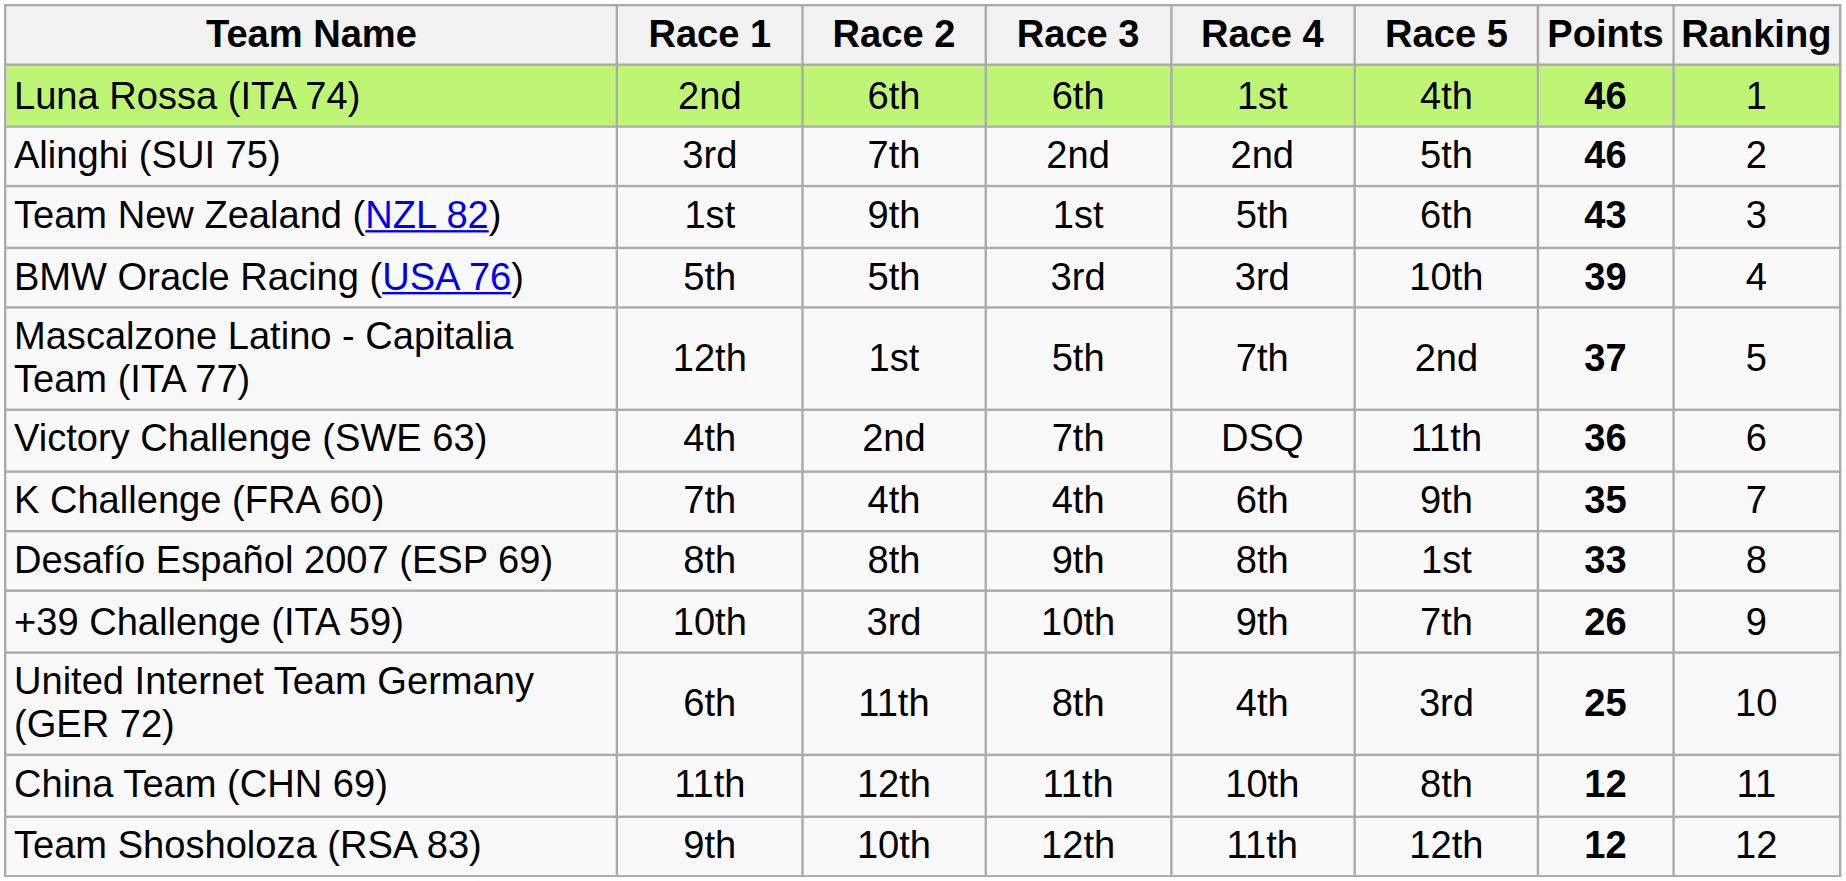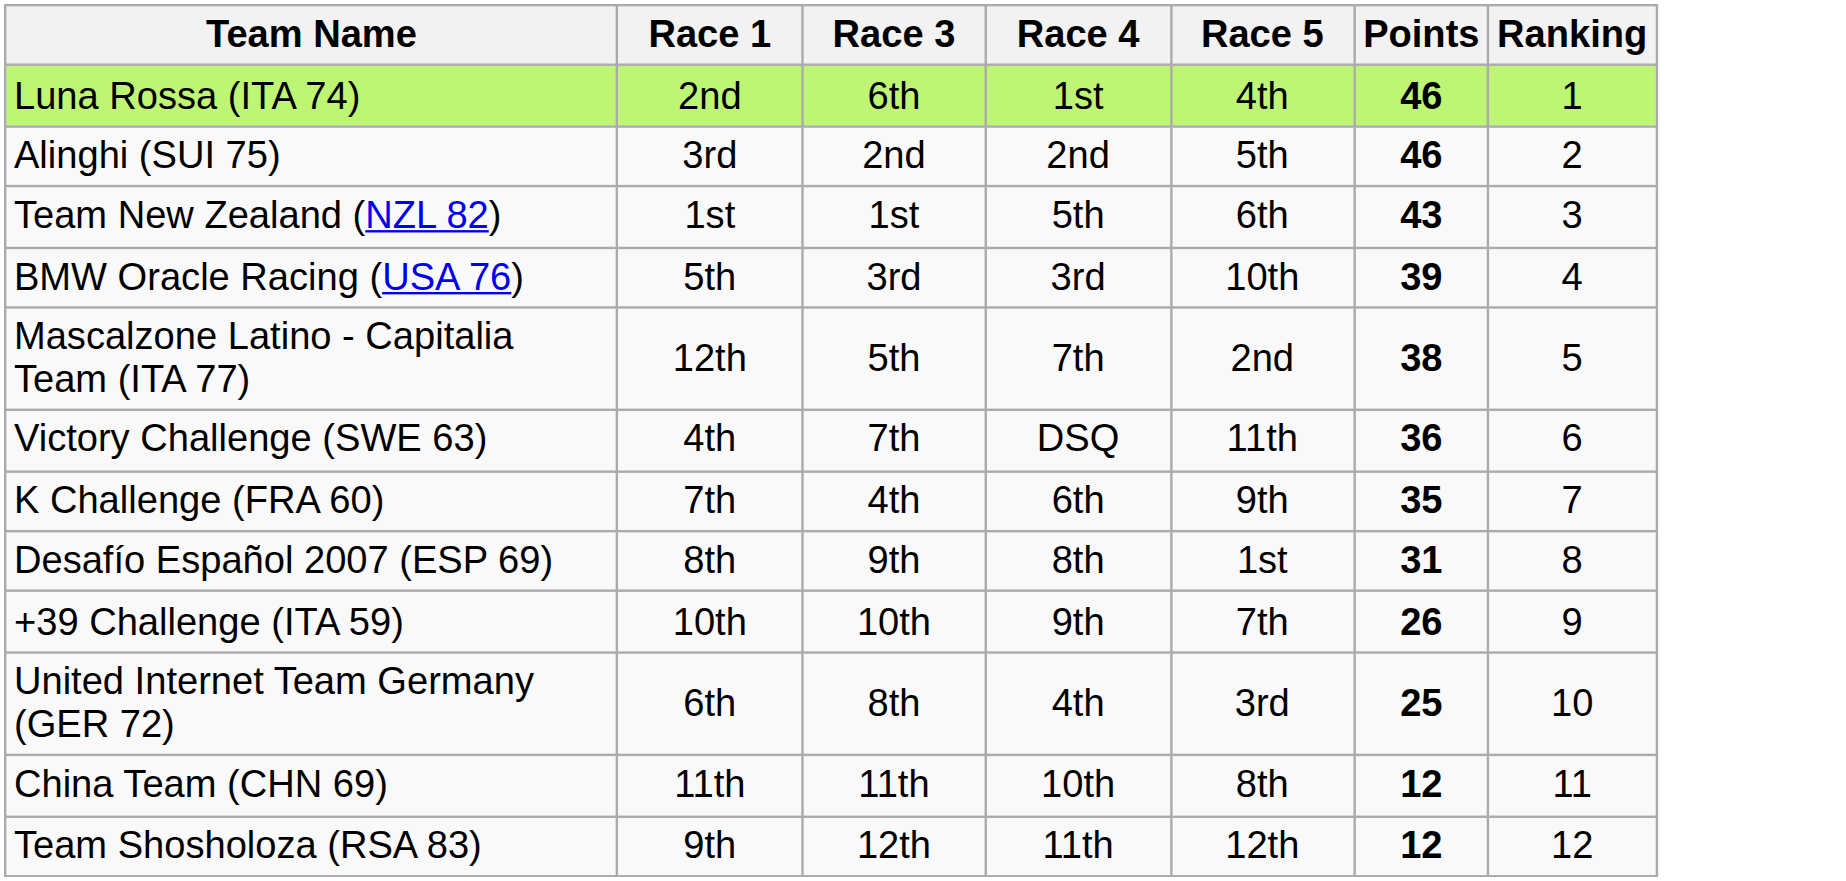 <table class="wikitable" style="text-align:center;">
 <tr>
 <th width=250>Team Name</th>
 <th width=70 abbr="R1">Race 1</th>
-<th width=70 abbr="R2">Race 2</th>
 <th width=70 abbr="R3">Race 3</th>
 <th width=70 abbr="R4">Race 4</th>
 <th width=70 abbr="R5">Race 5</th>
 <th width=20 abbr="Points">Points</th>
 <th width=20 abbr="Rank">Ranking</th>
 </tr>
 <tr style="background: #BEF574;">
 <td style="text-align:left;"> Luna Rossa (ITA 74)</td>
 <td>2nd</td>
 <td>6th</td>
-<td>6th</td>
 <td>1st</td>
 <td>4th</td>
 <td><strong>46</strong></td>
 <td>1</td>
 </tr>
 <tr>
 <td style="text-align:left;"> Alinghi (SUI 75)</td>
 <td>3rd</td>
-<td>7th</td>
 <td>2nd</td>
 <td>2nd</td>
 <td>5th</td>
 <td><strong>46</strong></td>
 <td>2</td>
 </tr>
 <tr>
 <td style="text-align:left;"> Team New Zealand (<a href='#'>NZL 82</a>)</td>
 <td>1st</td>
-<td>9th</td>
 <td>1st</td>
 <td>5th</td>
 <td>6th</td>
 <td><strong>43</strong></td>
 <td>3</td>
 </tr>
 <tr>
 <td style="text-align:left;"> BMW Oracle Racing (<a href='#'>USA 76</a>)</td>
-<td>5th</td>
 <td>5th</td>
 <td>3rd</td>
 <td>3rd</td>
 <td>10th</td>
 <td><strong>39</strong></td>
 <td>4</td>
 </tr>
 <tr>
 <td style="text-align:left;"> Mascalzone Latino - Capitalia Team (ITA 77)</td>
 <td>12th</td>
-<td>1st</td>
 <td>5th</td>
 <td>7th</td>
 <td>2nd</td>
-<td><strong>37</strong></td>
+<td><strong>38</strong></td>
 <td>5</td>
 </tr>
 <tr>
 <td style="text-align:left;"> Victory Challenge (SWE 63)</td>
 <td>4th</td>
-<td>2nd</td>
 <td>7th</td>
 <td>DSQ</td>
 <td>11th</td>
 <td><strong>36</strong></td>
 <td>6</td>
 </tr>
 <tr>
 <td style="text-align:left;"> K Challenge (FRA 60)</td>
 <td>7th</td>
 <td>4th</td>
-<td>4th</td>
 <td>6th</td>
 <td>9th</td>
 <td><strong>35</strong></td>
 <td>7</td>
 </tr>
 <tr>
 <td style="text-align:left;"> Desafío Español 2007 (ESP 69)</td>
 <td>8th</td>
-<td>8th</td>
 <td>9th</td>
 <td>8th</td>
 <td>1st</td>
-<td><strong>33</strong></td>
+<td><strong>31</strong></td>
 <td>8</td>
 </tr>
 <tr>
 <td style="text-align:left;"> +39 Challenge (ITA 59)</td>
 <td>10th</td>
-<td>3rd</td>
 <td>10th</td>
 <td>9th</td>
 <td>7th</td>
 <td><strong>26</strong></td>
 <td>9</td>
 </tr>
 <tr>
 <td style="text-align:left;"> United Internet Team Germany (GER 72)</td>
 <td>6th</td>
-<td>11th</td>
 <td>8th</td>
 <td>4th</td>
 <td>3rd</td>
 <td><strong>25</strong></td>
 <td>10</td>
 </tr>
 <tr>
 <td style="text-align:left;"> China Team (CHN 69)</td>
 <td>11th</td>
-<td>12th</td>
 <td>11th</td>
 <td>10th</td>
 <td>8th</td>
 <td><strong>12</strong></td>
 <td>11</td>
 </tr>
 <tr>
 <td style="text-align:left;"> Team Shosholoza (RSA 83)</td>
 <td>9th</td>
-<td>10th</td>
 <td>12th</td>
 <td>11th</td>
 <td>12th</td>
 <td><strong>12</strong></td>
 <td>12</td>
 </tr>
 </table>
